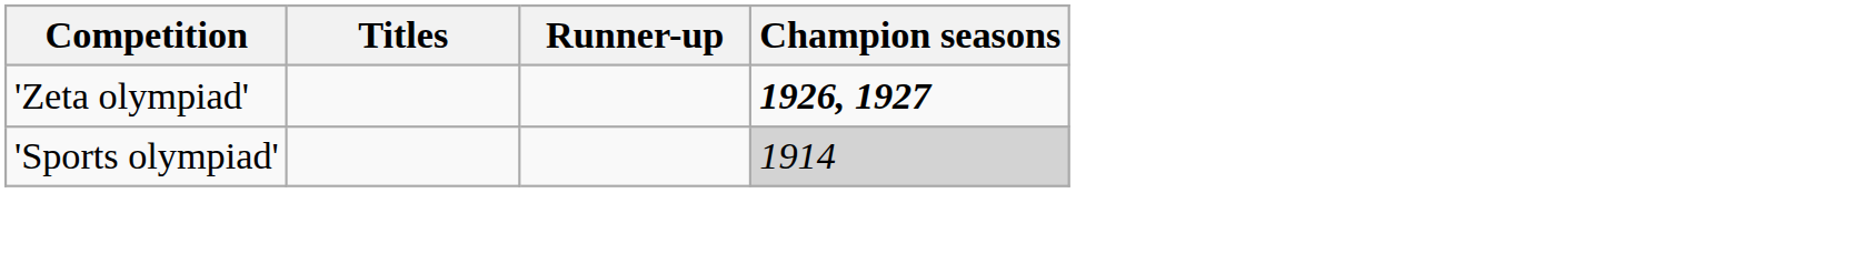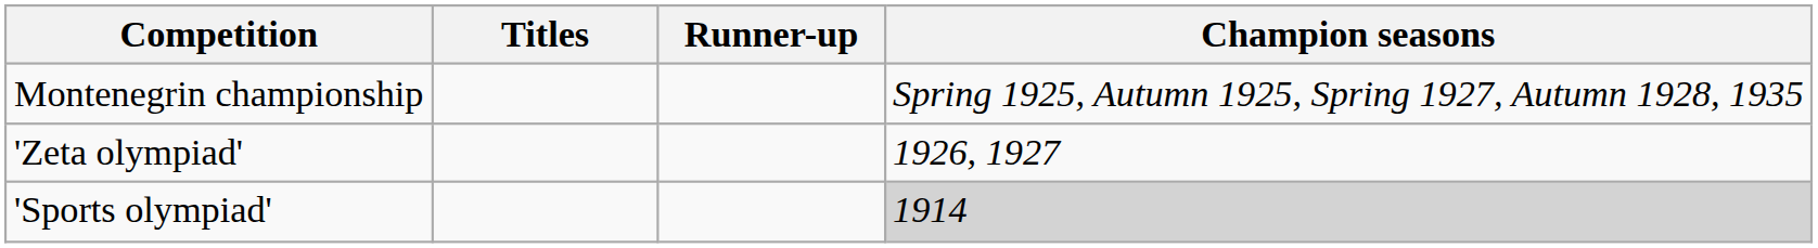 <table class="wikitable">
 <tr>
 <th>Competition</th>
 <th width="90">Titles</th>
 <th width="90">Runner-up</th>
 <th>Champion seasons</th>
 </tr>
 <tr>
+<td>Montenegrin championship</td>
+<td></td>
+<td></td>
+<td><em>Spring 1925, Autumn 1925, Spring 1927, Autumn 1928, 1935</em></td>
+</tr>
+<tr>
 <td>'Zeta olympiad'</td>
 <td></td>
 <td></td>
-<td><strong><em>1926, 1927</em></strong></td>
+<td><em>1926, 1927</em></td>
 </tr>
 <tr>
 <td>'Sports olympiad'</td>
 <td></td>
 <td></td>
 <td style="background: lightgrey;"><em>1914</em></td>
 </tr>
 </table>
